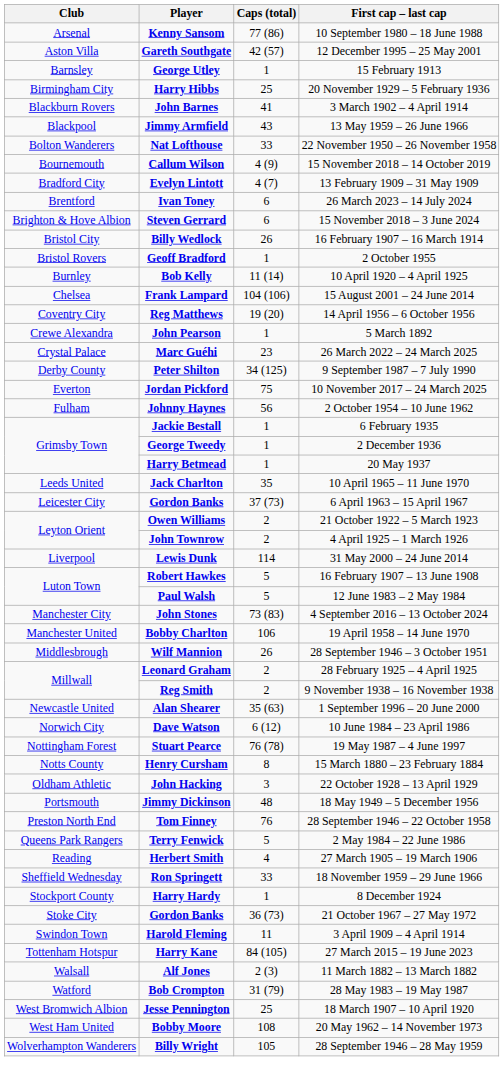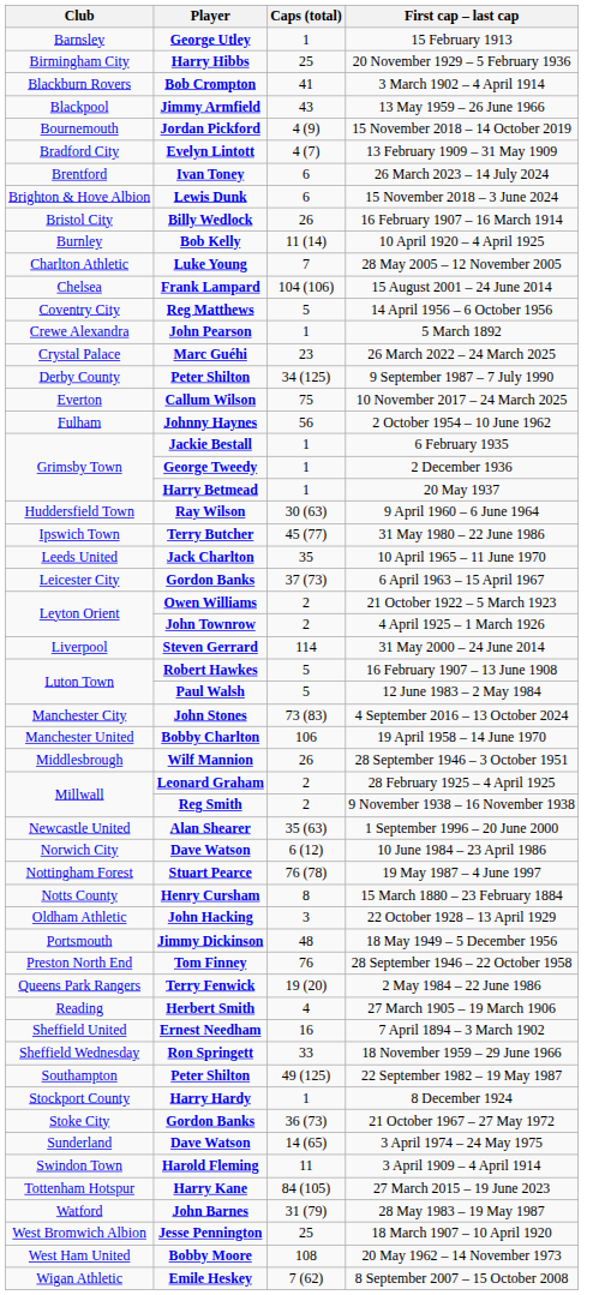 <table class="wikitable sortable" style="text-align: center;">
 <tr>
 <th>Club</th>
 <th>Player</th>
 <th>Caps (total)</th>
 <th>First cap – last cap</th>
-</tr>
-<tr>
-<td><a href='#'>Arsenal</a></td>
-<td><strong><a href='#'>Kenny Sansom</a></strong></td>
-<td>77 (86)</td>
-<td>10 September 1980 – 18 June 1988</td>
-</tr>
-<tr>
-<td><a href='#'>Aston Villa</a></td>
-<td><strong><a href='#'>Gareth Southgate</a></strong></td>
-<td>42 (57)</td>
-<td>12 December 1995 – 25 May 2001</td>
 </tr>
 <tr>
 <td><a href='#'>Barnsley</a></td>
 <td><strong><a href='#'>George Utley</a></strong></td>
 <td>1</td>
 <td>15 February 1913</td>
 </tr>
 <tr>
 <td><a href='#'>Birmingham City</a></td>
 <td><strong><a href='#'>Harry Hibbs</a></strong></td>
 <td>25</td>
 <td>20 November 1929 – 5 February 1936</td>
 </tr>
 <tr>
 <td><a href='#'>Blackburn Rovers</a></td>
-<td><strong><a href='#'>John Barnes</a></strong></td>
+<td><strong><a href='#'>Bob Crompton</a></strong></td>
 <td>41</td>
 <td>3 March 1902 – 4 April 1914</td>
 </tr>
 <tr>
 <td><a href='#'>Blackpool</a></td>
 <td><strong><a href='#'>Jimmy Armfield</a></strong></td>
 <td>43</td>
 <td>13 May 1959 – 26 June 1966</td>
 </tr>
 <tr>
-<td><a href='#'>Bolton Wanderers</a></td>
-<td><strong><a href='#'>Nat Lofthouse</a></strong></td>
-<td>33</td>
-<td>22 November 1950 – 26 November 1958</td>
-</tr>
-<tr>
 <td><a href='#'>Bournemouth</a></td>
-<td><strong><a href='#'>Callum Wilson</a></strong></td>
+<td><strong><a href='#'>Jordan Pickford</a></strong></td>
 <td>4 (9)</td>
 <td>15 November 2018 – 14 October 2019</td>
 </tr>
 <tr>
 <td><a href='#'>Bradford City</a></td>
 <td><strong><a href='#'>Evelyn Lintott</a></strong></td>
 <td>4 (7)</td>
 <td>13 February 1909 – 31 May 1909</td>
 </tr>
 <tr>
 <td><a href='#'>Brentford</a></td>
 <td><strong><a href='#'>Ivan Toney</a></strong></td>
 <td>6</td>
 <td>26 March 2023 – 14 July 2024</td>
 </tr>
 <tr>
 <td><a href='#'>Brighton & Hove Albion</a></td>
-<td><strong><a href='#'>Steven Gerrard</a></strong></td>
+<td><strong><a href='#'>Lewis Dunk</a></strong></td>
 <td>6</td>
 <td>15 November 2018 – 3 June 2024</td>
 </tr>
 <tr>
 <td><a href='#'>Bristol City</a></td>
 <td><strong><a href='#'>Billy Wedlock</a></strong></td>
 <td>26</td>
 <td>16 February 1907 – 16 March 1914</td>
 </tr>
 <tr>
-<td><a href='#'>Bristol Rovers</a></td>
-<td><strong><a href='#'>Geoff Bradford</a></strong></td>
-<td>1</td>
-<td>2 October 1955</td>
-</tr>
-<tr>
 <td><a href='#'>Burnley</a></td>
 <td><strong><a href='#'>Bob Kelly</a></strong></td>
 <td>11 (14)</td>
 <td>10 April 1920 – 4 April 1925</td>
+</tr>
+<tr>
+<td><a href='#'>Charlton Athletic</a></td>
+<td><strong><a href='#'>Luke Young</a></strong></td>
+<td>7</td>
+<td>28 May 2005 – 12 November 2005</td>
 </tr>
 <tr>
 <td><a href='#'>Chelsea</a></td>
 <td><strong><a href='#'>Frank Lampard</a></strong></td>
 <td>104 (106)</td>
 <td>15 August 2001 – 24 June 2014</td>
 </tr>
 <tr>
 <td><a href='#'>Coventry City</a></td>
 <td><strong><a href='#'>Reg Matthews</a></strong></td>
-<td>19 (20)</td>
+<td>5</td>
 <td>14 April 1956 – 6 October 1956</td>
 </tr>
 <tr>
 <td><a href='#'>Crewe Alexandra</a></td>
 <td><strong><a href='#'>John Pearson</a></strong></td>
 <td>1</td>
 <td>5 March 1892</td>
 </tr>
 <tr>
 <td><a href='#'>Crystal Palace</a></td>
 <td><strong><a href='#'>Marc Guéhi</a></strong></td>
 <td>23</td>
 <td>26 March 2022 – 24 March 2025</td>
 </tr>
 <tr>
 <td><a href='#'>Derby County</a></td>
 <td><strong><a href='#'>Peter Shilton</a></strong></td>
 <td>34 (125)</td>
 <td>9 September 1987 – 7 July 1990</td>
 </tr>
 <tr>
 <td><a href='#'>Everton</a></td>
-<td><strong><a href='#'>Jordan Pickford</a></strong></td>
+<td><strong><a href='#'>Callum Wilson</a></strong></td>
 <td>75</td>
 <td>10 November 2017 – 24 March 2025</td>
 </tr>
 <tr>
 <td><a href='#'>Fulham</a></td>
 <td><strong><a href='#'>Johnny Haynes</a></strong></td>
 <td>56</td>
 <td>2 October 1954 – 10 June 1962</td>
 </tr>
 <tr>
 <td rowspan="3"><a href='#'>Grimsby Town</a></td>
 <td><strong><a href='#'>Jackie Bestall</a></strong></td>
 <td>1</td>
 <td>6 February 1935</td>
 </tr>
 <tr>
 <td><strong><a href='#'>George Tweedy</a></strong></td>
 <td>1</td>
 <td>2 December 1936</td>
 </tr>
 <tr>
 <td><strong><a href='#'>Harry Betmead</a></strong></td>
 <td>1</td>
 <td>20 May 1937</td>
 </tr>
 <tr>
+<td><a href='#'>Huddersfield Town</a></td>
+<td><strong><a href='#'>Ray Wilson</a></strong></td>
+<td>30 (63)</td>
+<td>9 April 1960 – 6 June 1964</td>
+</tr>
+<tr>
+<td><a href='#'>Ipswich Town</a></td>
+<td><strong><a href='#'>Terry Butcher</a></strong></td>
+<td>45 (77)</td>
+<td>31 May 1980 – 22 June 1986</td>
+</tr>
+<tr>
 <td><a href='#'>Leeds United</a></td>
 <td><strong><a href='#'>Jack Charlton</a></strong></td>
 <td>35</td>
 <td>10 April 1965 – 11 June 1970</td>
 </tr>
 <tr>
 <td><a href='#'>Leicester City</a></td>
 <td><strong><a href='#'>Gordon Banks</a></strong></td>
 <td>37 (73)</td>
 <td>6 April 1963 – 15 April 1967</td>
 </tr>
 <tr>
 <td rowspan="2"><a href='#'>Leyton Orient</a></td>
 <td><strong><a href='#'>Owen Williams</a></strong></td>
 <td>2</td>
 <td>21 October 1922 – 5 March 1923</td>
 </tr>
 <tr>
 <td><strong><a href='#'>John Townrow</a></strong></td>
 <td>2</td>
 <td>4 April 1925 – 1 March 1926</td>
 </tr>
 <tr>
 <td><a href='#'>Liverpool</a></td>
-<td><strong><a href='#'>Lewis Dunk</a></strong></td>
+<td><strong><a href='#'>Steven Gerrard</a></strong></td>
 <td>114</td>
 <td>31 May 2000 – 24 June 2014</td>
 </tr>
 <tr>
 <td rowspan="2"><a href='#'>Luton Town</a></td>
 <td><strong><a href='#'>Robert Hawkes</a></strong></td>
 <td>5</td>
 <td>16 February 1907 – 13 June 1908</td>
 </tr>
 <tr>
 <td><strong><a href='#'>Paul Walsh</a></strong></td>
 <td>5</td>
 <td>12 June 1983 – 2 May 1984</td>
 </tr>
 <tr>
 <td><a href='#'>Manchester City</a></td>
 <td><strong><a href='#'>John Stones</a></strong></td>
 <td>73 (83)</td>
 <td>4 September 2016 – 13 October 2024</td>
 </tr>
 <tr>
 <td><a href='#'>Manchester United</a></td>
 <td><strong><a href='#'>Bobby Charlton</a></strong></td>
 <td>106</td>
 <td>19 April 1958 – 14 June 1970</td>
 </tr>
 <tr>
 <td><a href='#'>Middlesbrough</a></td>
 <td><strong><a href='#'>Wilf Mannion</a></strong></td>
 <td>26</td>
 <td>28 September 1946 – 3 October 1951</td>
 </tr>
 <tr>
 <td rowspan="2"><a href='#'>Millwall</a></td>
 <td><strong><a href='#'>Leonard Graham</a></strong></td>
 <td>2</td>
 <td>28 February 1925 – 4 April 1925</td>
 </tr>
 <tr>
 <td><strong><a href='#'>Reg Smith</a></strong></td>
 <td>2</td>
 <td>9 November 1938 – 16 November 1938</td>
 </tr>
 <tr>
 <td><a href='#'>Newcastle United</a></td>
 <td><strong><a href='#'>Alan Shearer</a></strong></td>
 <td>35 (63)</td>
 <td>1 September 1996 – 20 June 2000</td>
 </tr>
 <tr>
 <td><a href='#'>Norwich City</a></td>
 <td><strong><a href='#'>Dave Watson</a></strong></td>
 <td>6 (12)</td>
 <td>10 June 1984 – 23 April 1986</td>
 </tr>
 <tr>
 <td><a href='#'>Nottingham Forest</a></td>
 <td><strong><a href='#'>Stuart Pearce</a></strong></td>
 <td>76 (78)</td>
 <td>19 May 1987 – 4 June 1997</td>
 </tr>
 <tr>
 <td><a href='#'>Notts County</a></td>
 <td><strong><a href='#'>Henry Cursham</a></strong></td>
 <td>8</td>
 <td>15 March 1880 – 23 February 1884</td>
 </tr>
 <tr>
 <td><a href='#'>Oldham Athletic</a></td>
 <td><strong><a href='#'>John Hacking</a></strong></td>
 <td>3</td>
 <td>22 October 1928 – 13 April 1929</td>
 </tr>
 <tr>
 <td><a href='#'>Portsmouth</a></td>
 <td><strong><a href='#'>Jimmy Dickinson</a></strong></td>
 <td>48</td>
 <td>18 May 1949 – 5 December 1956</td>
 </tr>
 <tr>
 <td><a href='#'>Preston North End</a></td>
 <td><strong><a href='#'>Tom Finney</a></strong></td>
 <td>76</td>
 <td>28 September 1946 – 22 October 1958</td>
 </tr>
 <tr>
 <td><a href='#'>Queens Park Rangers</a></td>
 <td><strong><a href='#'>Terry Fenwick</a></strong></td>
-<td>5</td>
+<td>19 (20)</td>
 <td>2 May 1984 – 22 June 1986</td>
 </tr>
 <tr>
 <td><a href='#'>Reading</a></td>
 <td><strong><a href='#'>Herbert Smith</a></strong></td>
 <td>4</td>
 <td>27 March 1905 – 19 March 1906</td>
 </tr>
 <tr>
+<td><a href='#'>Sheffield United</a></td>
+<td><strong><a href='#'>Ernest Needham</a></strong></td>
+<td>16</td>
+<td>7 April 1894 – 3 March 1902</td>
+</tr>
+<tr>
 <td><a href='#'>Sheffield Wednesday</a></td>
 <td><strong><a href='#'>Ron Springett</a></strong></td>
 <td>33</td>
 <td>18 November 1959 – 29 June 1966</td>
+</tr>
+<tr>
+<td><a href='#'>Southampton</a></td>
+<td><strong><a href='#'>Peter Shilton</a></strong></td>
+<td>49 (125)</td>
+<td>22 September 1982 – 19 May 1987</td>
 </tr>
 <tr>
 <td><a href='#'>Stockport County</a></td>
 <td><strong><a href='#'>Harry Hardy</a></strong></td>
 <td>1</td>
 <td>8 December 1924</td>
 </tr>
 <tr>
 <td><a href='#'>Stoke City</a></td>
 <td><strong><a href='#'>Gordon Banks</a></strong></td>
 <td>36 (73)</td>
 <td>21 October 1967 – 27 May 1972</td>
 </tr>
 <tr>
+<td><a href='#'>Sunderland</a></td>
+<td><strong><a href='#'>Dave Watson</a></strong></td>
+<td>14 (65)</td>
+<td>3 April 1974 – 24 May 1975</td>
+</tr>
+<tr>
 <td><a href='#'>Swindon Town</a></td>
 <td><strong><a href='#'>Harold Fleming</a></strong></td>
 <td>11</td>
 <td>3 April 1909 – 4 April 1914</td>
 </tr>
 <tr>
 <td><a href='#'>Tottenham Hotspur</a></td>
 <td><strong><a href='#'>Harry Kane</a></strong></td>
 <td>84 (105)</td>
 <td>27 March 2015 – 19 June 2023</td>
 </tr>
 <tr>
-<td><a href='#'>Walsall</a></td>
-<td><strong><a href='#'>Alf Jones</a></strong></td>
-<td>2 (3)</td>
-<td>11 March 1882 – 13 March 1882</td>
-</tr>
-<tr>
 <td><a href='#'>Watford</a></td>
-<td><strong><a href='#'>Bob Crompton</a></strong></td>
+<td><strong><a href='#'>John Barnes</a></strong></td>
 <td>31 (79)</td>
 <td>28 May 1983 – 19 May 1987</td>
 </tr>
 <tr>
 <td><a href='#'>West Bromwich Albion</a></td>
 <td><strong><a href='#'>Jesse Pennington</a></strong></td>
 <td>25</td>
 <td>18 March 1907 – 10 April 1920</td>
 </tr>
 <tr>
 <td><a href='#'>West Ham United</a></td>
 <td><strong><a href='#'>Bobby Moore</a></strong></td>
 <td>108</td>
 <td>20 May 1962 – 14 November 1973</td>
 </tr>
 <tr>
-<td><a href='#'>Wolverhampton Wanderers</a></td>
-<td><strong><a href='#'>Billy Wright</a></strong></td>
-<td>105</td>
-<td>28 September 1946 – 28 May 1959</td>
+<td><a href='#'>Wigan Athletic</a></td>
+<td><strong><a href='#'>Emile Heskey</a></strong></td>
+<td>7 (62)</td>
+<td>8 September 2007 – 15 October 2008</td>
 </tr>
 </table>
